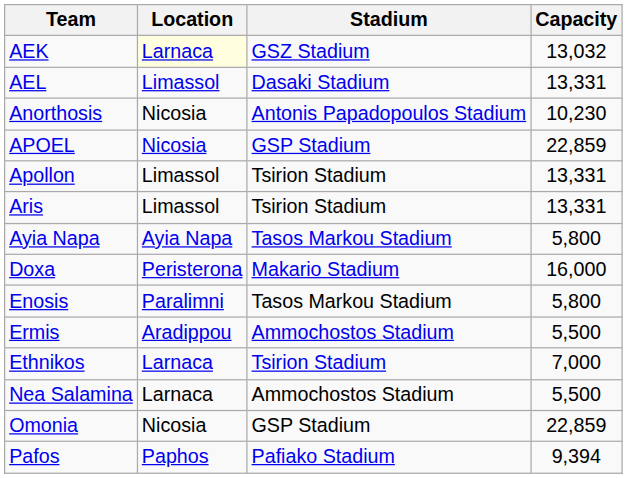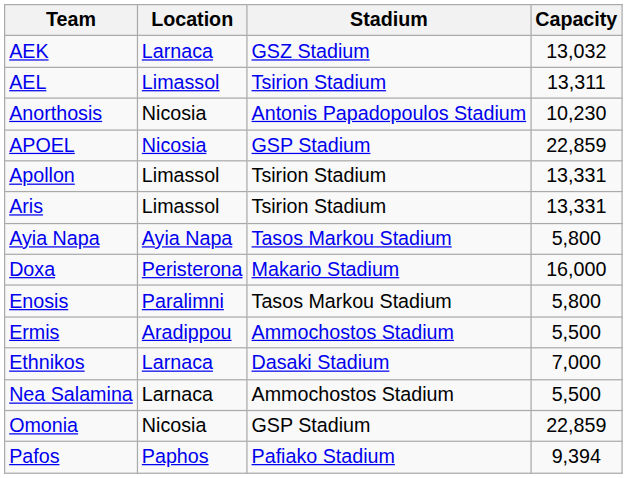 <table class="wikitable sortable">
 <tr>
 <th>Team</th>
 <th>Location</th>
 <th>Stadium</th>
 <th>Capacity</th>
 </tr>
 <tr>
 <td><a href='#'>AEK</a></td>
-<td style="background: lightyellow;"><a href='#'>Larnaca</a></td>
+<td><a href='#'>Larnaca</a></td>
 <td><a href='#'>GSZ Stadium</a></td>
 <td align="center">13,032</td>
 </tr>
 <tr>
 <td><a href='#'>AEL</a></td>
 <td><a href='#'>Limassol</a></td>
-<td><a href='#'>Dasaki Stadium</a></td>
-<td align="center">13,331</td>
+<td><a href='#'>Tsirion Stadium</a></td>
+<td align="center">13,311</td>
 </tr>
 <tr>
 <td><a href='#'>Anorthosis</a></td>
 <td>Nicosia</td>
 <td><a href='#'>Antonis Papadopoulos Stadium</a></td>
 <td align="center">10,230</td>
 </tr>
 <tr>
 <td><a href='#'>APOEL</a></td>
 <td><a href='#'>Nicosia</a></td>
 <td><a href='#'>GSP Stadium</a></td>
 <td align="center">22,859</td>
 </tr>
 <tr>
 <td><a href='#'>Apollon</a></td>
 <td>Limassol</td>
 <td>Tsirion Stadium</td>
 <td align="center">13,331</td>
 </tr>
 <tr>
 <td><a href='#'>Aris</a></td>
 <td>Limassol</td>
 <td>Tsirion Stadium</td>
 <td align="center">13,331</td>
 </tr>
 <tr>
 <td><a href='#'>Ayia Napa</a></td>
 <td><a href='#'>Ayia Napa</a></td>
 <td><a href='#'>Tasos Markou Stadium</a></td>
 <td align="center">5,800</td>
 </tr>
 <tr>
 <td><a href='#'>Doxa</a></td>
 <td><a href='#'>Peristerona</a></td>
 <td><a href='#'>Makario Stadium</a></td>
 <td align="center">16,000</td>
 </tr>
 <tr>
 <td><a href='#'>Enosis</a></td>
 <td><a href='#'>Paralimni</a></td>
 <td>Tasos Markou Stadium</td>
 <td align="center">5,800</td>
 </tr>
 <tr>
 <td><a href='#'>Ermis</a></td>
 <td><a href='#'>Aradippou</a></td>
 <td><a href='#'>Ammochostos Stadium</a></td>
 <td align="center">5,500</td>
 </tr>
 <tr>
 <td><a href='#'>Ethnikos</a></td>
 <td><a href='#'>Larnaca</a></td>
-<td><a href='#'>Tsirion Stadium</a></td>
+<td><a href='#'>Dasaki Stadium</a></td>
 <td align="center">7,000</td>
 </tr>
 <tr>
 <td><a href='#'>Nea Salamina</a></td>
 <td>Larnaca</td>
 <td>Ammochostos Stadium</td>
 <td align="center">5,500</td>
 </tr>
 <tr>
 <td><a href='#'>Omonia</a></td>
 <td>Nicosia</td>
 <td>GSP Stadium</td>
 <td align="center">22,859</td>
 </tr>
 <tr>
 <td><a href='#'>Pafos</a></td>
 <td><a href='#'>Paphos</a></td>
 <td><a href='#'>Pafiako Stadium</a></td>
 <td align="center">9,394</td>
 </tr>
 </table>
